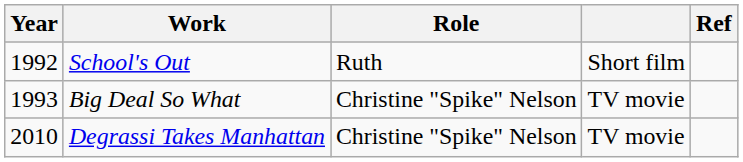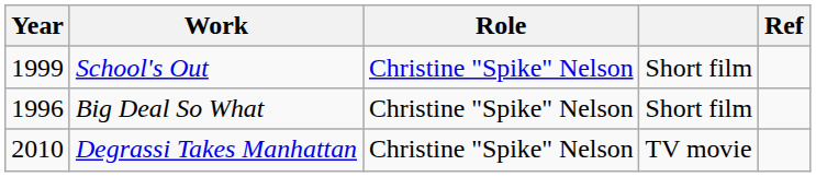 <table class="wikitable">
 <tr>
 <th>Year</th>
 <th>Work</th>
 <th>Role</th>
 <th></th>
 <th>Ref</th>
 </tr>
 <tr>
-<td>1992</td>
+<td>1999</td>
 <td><a href='#'><em>School's Out</em></a></td>
-<td>Ruth</td>
+<td><a href='#'>Christine "Spike" Nelson</a></td>
 <td>Short film</td>
 <td></td>
 </tr>
 <tr>
-<td>1993</td>
+<td>1996</td>
 <td><em>Big Deal So What</em></td>
 <td>Christine "Spike" Nelson</td>
-<td>TV movie</td>
+<td>Short film</td>
 <td></td>
 </tr>
 <tr>
 <td>2010</td>
 <td><em><a href='#'>Degrassi Takes Manhattan</a></em></td>
 <td>Christine "Spike" Nelson</td>
 <td>TV movie</td>
 <td></td>
 </tr>
 </table>
